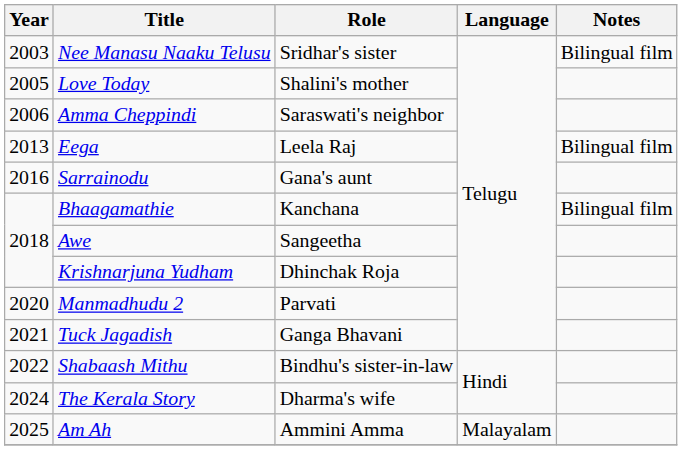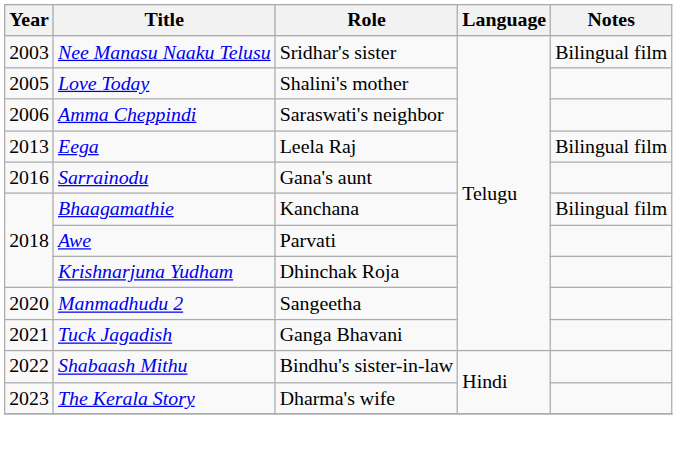 <table class="wikitable">
 <tr style="background:#ccc; text-align:center;">
 <th>Year</th>
 <th>Title</th>
 <th>Role</th>
 <th>Language</th>
 <th>Notes</th>
 </tr>
 <tr>
 <td>2003</td>
 <td><em><a href='#'>Nee Manasu Naaku Telusu</a></em></td>
 <td>Sridhar's sister</td>
 <td rowspan="10">Telugu</td>
 <td>Bilingual film</td>
 </tr>
 <tr>
 <td>2005</td>
 <td><em><a href='#'>Love Today</a></em></td>
 <td>Shalini's mother</td>
 <td></td>
 </tr>
 <tr>
 <td>2006</td>
 <td><em><a href='#'>Amma Cheppindi</a></em></td>
 <td>Saraswati's neighbor</td>
 <td></td>
 </tr>
 <tr>
 <td>2013</td>
 <td><em><a href='#'>Eega</a></em></td>
 <td>Leela Raj</td>
 <td>Bilingual film</td>
 </tr>
 <tr>
 <td>2016</td>
 <td><em><a href='#'>Sarrainodu</a></em></td>
 <td>Gana's aunt</td>
 <td></td>
 </tr>
 <tr>
 <td rowspan="3">2018</td>
 <td><em><a href='#'>Bhaagamathie</a></em></td>
 <td>Kanchana</td>
 <td>Bilingual film</td>
 </tr>
 <tr>
 <td><em><a href='#'>Awe</a></em></td>
-<td>Sangeetha</td>
+<td>Parvati</td>
 <td></td>
 </tr>
 <tr>
 <td><em><a href='#'>Krishnarjuna Yudham</a></em></td>
 <td>Dhinchak Roja</td>
 <td></td>
 </tr>
 <tr>
 <td>2020</td>
 <td><em><a href='#'>Manmadhudu 2</a></em></td>
-<td>Parvati</td>
+<td>Sangeetha</td>
 <td></td>
 </tr>
 <tr>
 <td>2021</td>
 <td><em><a href='#'>Tuck Jagadish</a></em></td>
 <td>Ganga Bhavani</td>
 <td></td>
 </tr>
 <tr>
 <td>2022</td>
 <td><em><a href='#'>Shabaash Mithu</a></em></td>
 <td>Bindhu's sister-in-law</td>
 <td rowspan="2">Hindi</td>
 <td></td>
 </tr>
 <tr>
-<td>2024</td>
+<td>2023</td>
 <td><em><a href='#'>The Kerala Story</a></em></td>
 <td>Dharma's wife</td>
 <td></td>
 </tr>
 <tr>
-<td>2025</td>
-<td><em><a href='#'>Am Ah</a></em></td>
-<td>Ammini Amma</td>
-<td>Malayalam</td>
-<td></td>
-</tr>
-<tr>
 </tr>
 </table>
